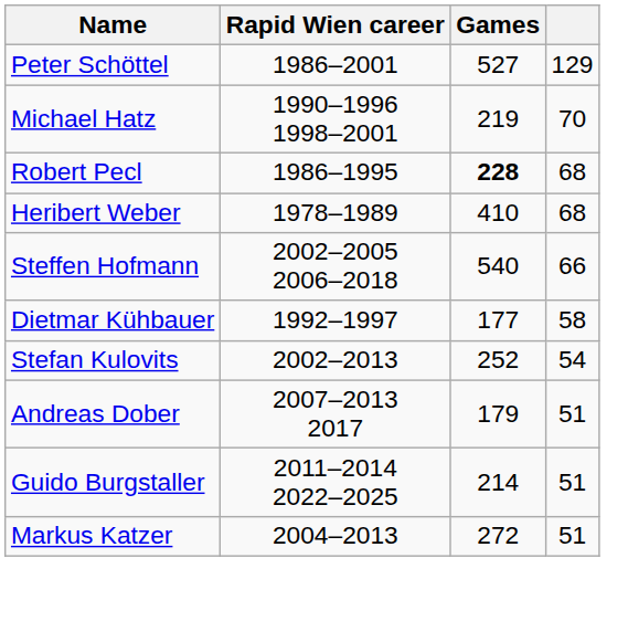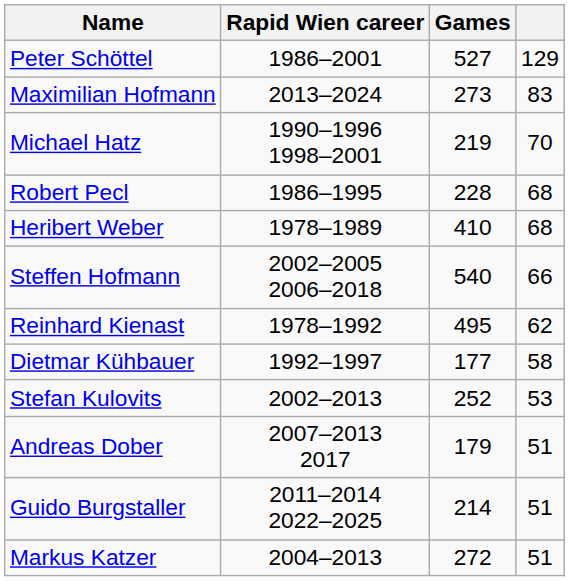 <table class="wikitable" style="text-align:center">
 <tr>
 <th>Name</th>
 <th>Rapid Wien career</th>
 <th>Games</th>
 <th></th>
 </tr>
 <tr>
 <td align="left"> <a href='#'>Peter Schöttel</a></td>
 <td>1986–2001</td>
 <td>527</td>
 <td>129</td>
 </tr>
 <tr>
+<td align="left"> <a href='#'>Maximilian Hofmann</a></td>
+<td>2013–2024</td>
+<td>273</td>
+<td>83</td>
+</tr>
+<tr>
 <td align="left"> <a href='#'>Michael Hatz</a></td>
 <td>1990–1996<br>1998–2001</td>
 <td>219</td>
 <td>70</td>
 </tr>
 <tr>
 <td align="left"> <a href='#'>Robert Pecl</a></td>
 <td>1986–1995</td>
-<td><strong>228</strong></td>
+<td>228</td>
 <td>68</td>
 </tr>
 <tr>
 <td align="left"> <a href='#'>Heribert Weber</a></td>
 <td>1978–1989</td>
 <td>410</td>
 <td>68</td>
 </tr>
 <tr>
 <td align="left"> <a href='#'>Steffen Hofmann</a></td>
 <td>2002–2005<br>2006–2018</td>
 <td>540</td>
 <td>66</td>
 </tr>
 <tr>
+<td align="left"> <a href='#'>Reinhard Kienast</a></td>
+<td>1978–1992</td>
+<td>495</td>
+<td>62</td>
+</tr>
+<tr>
 <td align="left"> <a href='#'>Dietmar Kühbauer</a></td>
 <td>1992–1997</td>
 <td>177</td>
 <td>58</td>
 </tr>
 <tr>
 <td align="left"> <a href='#'>Stefan Kulovits</a></td>
 <td>2002–2013</td>
 <td>252</td>
-<td>54</td>
+<td>53</td>
 </tr>
 <tr>
 <td align="left"> <a href='#'>Andreas Dober</a></td>
 <td>2007–2013<br>2017</td>
 <td>179</td>
 <td>51</td>
 </tr>
 <tr>
 <td align="left"> <a href='#'>Guido Burgstaller</a></td>
 <td>2011–2014<br>2022–2025</td>
 <td>214</td>
 <td>51</td>
 </tr>
 <tr>
 <td align="left"> <a href='#'>Markus Katzer</a></td>
 <td>2004–2013</td>
 <td>272</td>
 <td>51</td>
 </tr>
 </table>
